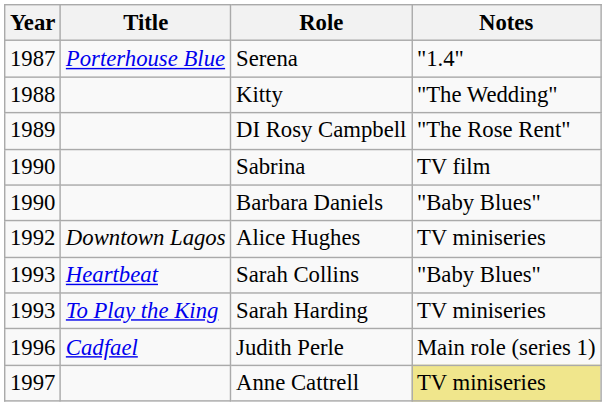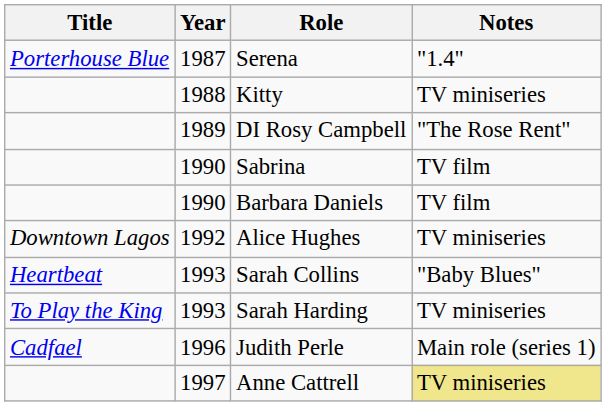 <table class="wikitable sortable">
 <tr>
+<th>Title</th>
 <th>Year</th>
-<th>Title</th>
 <th>Role</th>
 <th class="unsortable">Notes</th>
 </tr>
 <tr>
+<td><em><a href='#'>Porterhouse Blue</a></em></td>
 <td>1987</td>
-<td><em><a href='#'>Porterhouse Blue</a></em></td>
 <td>Serena</td>
 <td>"1.4"</td>
 </tr>
 <tr>
+<td><em></em></td>
 <td>1988</td>
-<td><em></em></td>
 <td>Kitty</td>
-<td>"The Wedding"</td>
+<td>TV miniseries</td>
 </tr>
 <tr>
+<td><em></em></td>
 <td>1989</td>
-<td><em></em></td>
 <td>DI Rosy Campbell</td>
 <td>"The Rose Rent"</td>
 </tr>
 <tr>
+<td><em></em></td>
 <td>1990</td>
-<td><em></em></td>
 <td>Sabrina</td>
 <td>TV film</td>
 </tr>
 <tr>
+<td><em></em></td>
 <td>1990</td>
-<td><em></em></td>
 <td>Barbara Daniels</td>
-<td>"Baby Blues"</td>
+<td>TV film</td>
 </tr>
 <tr>
+<td><em>Downtown Lagos</em></td>
 <td>1992</td>
-<td><em>Downtown Lagos</em></td>
 <td>Alice Hughes</td>
 <td>TV miniseries</td>
 </tr>
 <tr>
+<td><em><a href='#'>Heartbeat</a></em></td>
 <td>1993</td>
-<td><em><a href='#'>Heartbeat</a></em></td>
 <td>Sarah Collins</td>
 <td>"Baby Blues"</td>
 </tr>
 <tr>
+<td><em><a href='#'>To Play the King</a></em></td>
 <td>1993</td>
-<td><em><a href='#'>To Play the King</a></em></td>
 <td>Sarah Harding</td>
 <td>TV miniseries</td>
 </tr>
 <tr>
+<td><em><a href='#'>Cadfael</a></em></td>
 <td>1996</td>
-<td><em><a href='#'>Cadfael</a></em></td>
 <td>Judith Perle</td>
 <td>Main role (series 1)</td>
 </tr>
 <tr>
+<td><em></em></td>
 <td>1997</td>
-<td><em></em></td>
 <td>Anne Cattrell</td>
 <td style="background: khaki;">TV miniseries</td>
 </tr>
 </table>
